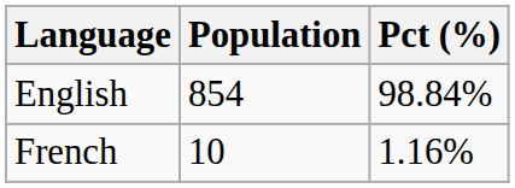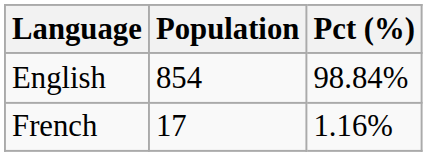 <table class="wikitable">
 <tr>
 <th>Language</th>
 <th>Population</th>
 <th>Pct (%)</th>
 </tr>
 <tr>
 <td>English</td>
 <td>854</td>
 <td>98.84%</td>
 </tr>
 <tr>
 <td>French</td>
-<td>10</td>
+<td>17</td>
 <td>1.16%</td>
 </tr>
 </table>
